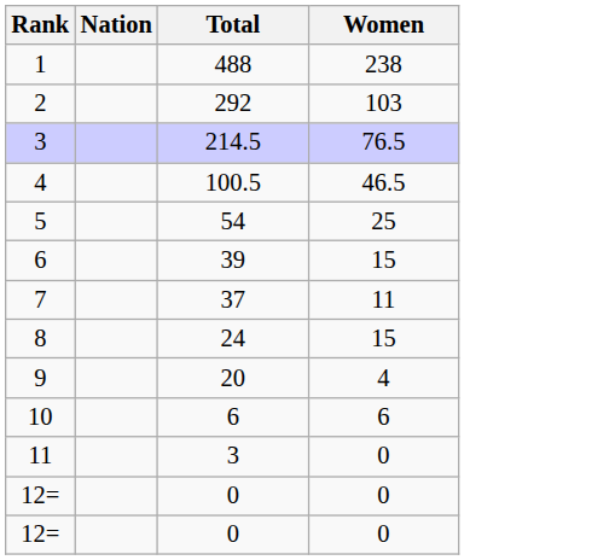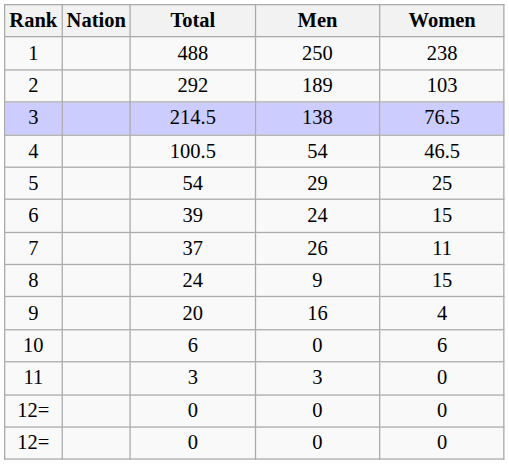 <table class="wikitable sortable" style="text-align:center">
 <tr>
 <th>Rank</th>
 <th>Nation</th>
 <th width=90>Total</th>
+<th width=90>Men</th>
 <th width=90>Women</th>
 </tr>
 <tr>
 <td>1</td>
 <td align=left></td>
 <td>488</td>
+<td>250</td>
 <td>238</td>
 </tr>
 <tr>
 <td>2</td>
 <td align=left></td>
 <td>292</td>
+<td>189</td>
 <td>103</td>
 </tr>
 <tr style="background-color:#ccccff">
 <td>3</td>
 <td align=left></td>
 <td>214.5</td>
+<td>138</td>
 <td>76.5</td>
 </tr>
 <tr>
 <td>4</td>
 <td align=left></td>
 <td>100.5</td>
+<td>54</td>
 <td>46.5</td>
 </tr>
 <tr>
 <td>5</td>
 <td align=left></td>
 <td>54</td>
+<td>29</td>
 <td>25</td>
 </tr>
 <tr>
 <td>6</td>
 <td align=left></td>
 <td>39</td>
+<td>24</td>
 <td>15</td>
 </tr>
 <tr>
 <td>7</td>
 <td align=left></td>
 <td>37</td>
+<td>26</td>
 <td>11</td>
 </tr>
 <tr>
 <td>8</td>
 <td align=left></td>
 <td>24</td>
+<td>9</td>
 <td>15</td>
 </tr>
 <tr>
 <td>9</td>
 <td align=left></td>
 <td>20</td>
+<td>16</td>
 <td>4</td>
 </tr>
 <tr>
 <td>10</td>
 <td align=left></td>
 <td>6</td>
+<td>0</td>
 <td>6</td>
 </tr>
 <tr>
 <td>11</td>
 <td align=left></td>
+<td>3</td>
 <td>3</td>
 <td>0</td>
 </tr>
 <tr>
 <td>12=</td>
 <td align=left></td>
 <td>0</td>
 <td>0</td>
+<td>0</td>
 </tr>
 <tr>
 <td>12=</td>
 <td align=left></td>
 <td>0</td>
 <td>0</td>
+<td>0</td>
 </tr>
 </table>
